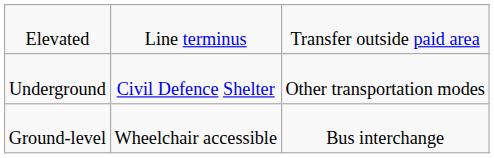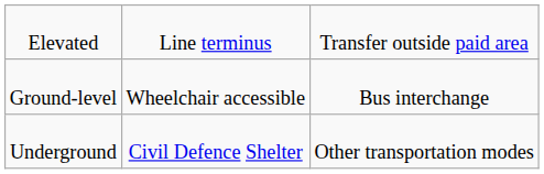 <table class="wikitable">
 <tr>
 <td align=center><br>Elevated</td>
 <td align=center> <br>Line <a href='#'>terminus</a></td>
 <td align=center><br>Transfer outside <a href='#'>paid area</a></td>
 </tr>
 <tr>
+<td align=center><br>Ground-level</td>
+<td style='border-style: none none none none;text-align:center;'><br>Wheelchair accessible</td>
+<td align=center><br>Bus interchange</td>
+</tr>
+<tr>
 <td align=center><br>Underground</td>
 <td align=center><br><a href='#'>Civil Defence</a> <a href='#'>Shelter</a></td>
 <td align=center>     <br>Other transportation modes</td>
 </tr>
-<tr>
-<td align=center><br>Ground-level</td>
-<td style='border-style: none none none none;text-align:center;'><br>Wheelchair accessible</td>
-<td align=center><br>Bus interchange</td>
-</tr>
 </table>
